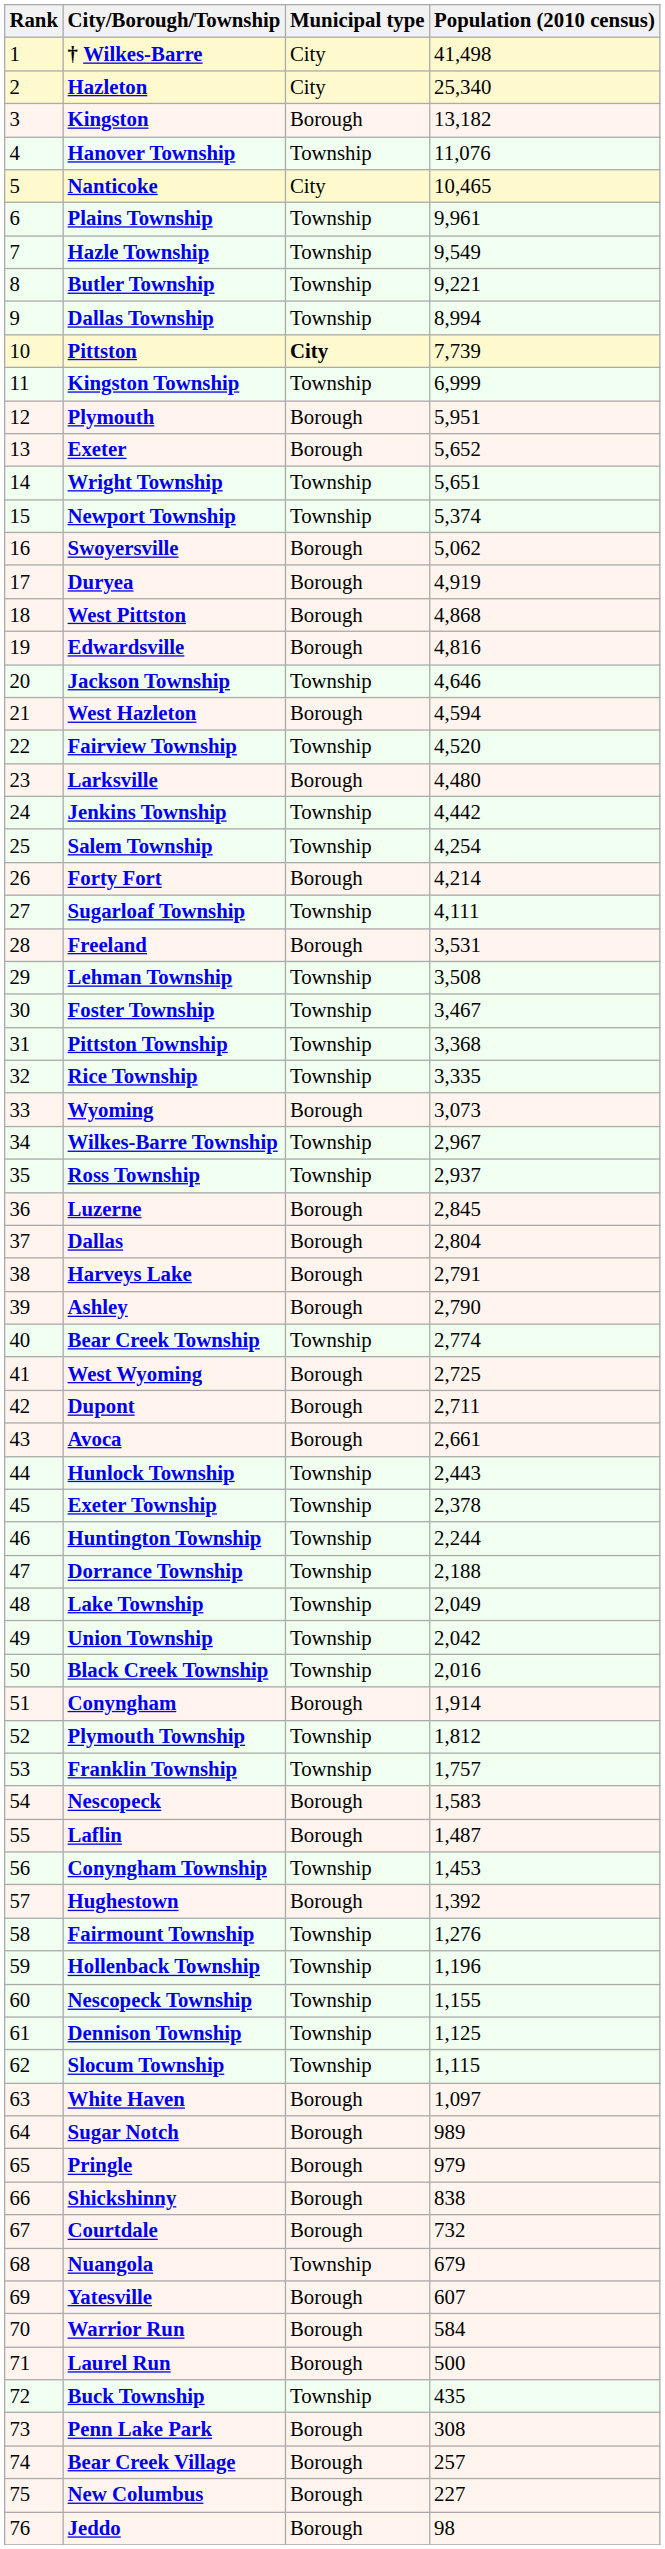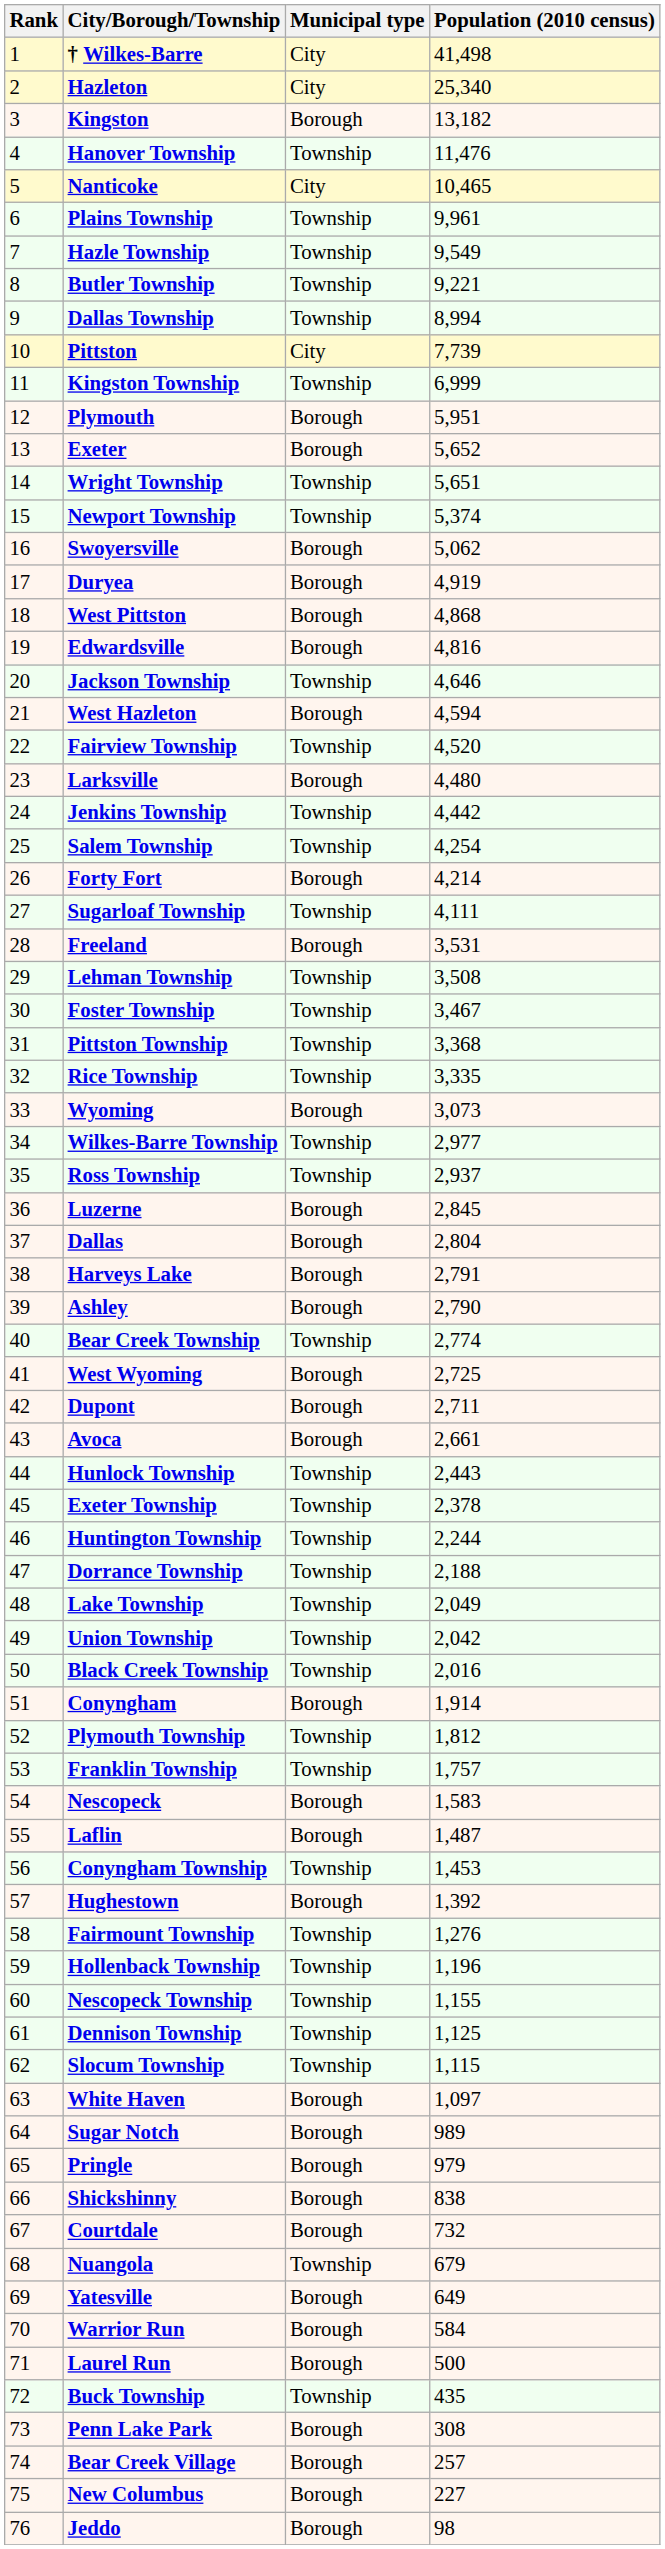 <table class="wikitable sortable">
 <tr>
 <th>Rank</th>
 <th>City/Borough/Township</th>
 <th>Municipal type</th>
 <th>Population (2010 census)</th>
 </tr>
 <tr style="background:#fffacd;">
 <td>1</td>
 <td><strong>†</strong> <strong><a href='#'>Wilkes-Barre</a></strong></td>
 <td>City</td>
 <td>41,498</td>
 </tr>
 <tr style="background:#fffacd;">
 <td>2</td>
 <td><strong><a href='#'>Hazleton</a></strong></td>
 <td>City</td>
 <td>25,340</td>
 </tr>
 <tr style="background:seaShell;">
 <td>3</td>
 <td><strong><a href='#'>Kingston</a></strong></td>
 <td>Borough</td>
 <td>13,182</td>
 </tr>
 <tr style="background:honeyDew;">
 <td>4</td>
 <td><strong><a href='#'>Hanover Township</a></strong></td>
 <td>Township</td>
-<td>11,076</td>
+<td>11,476</td>
 </tr>
 <tr style="background:#fffacd;">
 <td>5</td>
 <td><strong><a href='#'>Nanticoke</a></strong></td>
 <td>City</td>
 <td>10,465</td>
 </tr>
 <tr style="background:honeyDew;">
 <td>6</td>
 <td><strong><a href='#'>Plains Township</a></strong></td>
 <td>Township</td>
 <td>9,961</td>
 </tr>
 <tr style="background:honeyDew;">
 <td>7</td>
 <td><strong><a href='#'>Hazle Township</a></strong></td>
 <td>Township</td>
 <td>9,549</td>
 </tr>
 <tr style="background:honeyDew;">
 <td>8</td>
 <td><strong><a href='#'>Butler Township</a></strong></td>
 <td>Township</td>
 <td>9,221</td>
 </tr>
 <tr style="background:honeyDew;">
 <td>9</td>
 <td><strong><a href='#'>Dallas Township</a></strong></td>
 <td>Township</td>
 <td>8,994</td>
 </tr>
 <tr style="background:#fffacd;">
 <td>10</td>
 <td><strong><a href='#'>Pittston</a></strong></td>
-<td><strong>City</strong></td>
+<td>City</td>
 <td>7,739</td>
 </tr>
 <tr style="background:honeyDew;">
 <td>11</td>
 <td><strong><a href='#'>Kingston Township</a></strong></td>
 <td>Township</td>
 <td>6,999</td>
 </tr>
 <tr style="background:seaShell;">
 <td>12</td>
 <td><strong><a href='#'>Plymouth</a></strong></td>
 <td>Borough</td>
 <td>5,951</td>
 </tr>
 <tr style="background:seaShell;">
 <td>13</td>
 <td><strong><a href='#'>Exeter</a></strong></td>
 <td>Borough</td>
 <td>5,652</td>
 </tr>
 <tr style="background:honeyDew;">
 <td>14</td>
 <td><strong><a href='#'>Wright Township</a></strong></td>
 <td>Township</td>
 <td>5,651</td>
 </tr>
 <tr style="background:honeyDew;">
 <td>15</td>
 <td><strong><a href='#'>Newport Township</a></strong></td>
 <td>Township</td>
 <td>5,374</td>
 </tr>
 <tr style="background:seaShell;">
 <td>16</td>
 <td><strong><a href='#'>Swoyersville</a></strong></td>
 <td>Borough</td>
 <td>5,062</td>
 </tr>
 <tr style="background:seaShell;">
 <td>17</td>
 <td><strong><a href='#'>Duryea</a></strong></td>
 <td>Borough</td>
 <td>4,919</td>
 </tr>
 <tr style="background:seaShell;">
 <td>18</td>
 <td><strong><a href='#'>West Pittston</a></strong></td>
 <td>Borough</td>
 <td>4,868</td>
 </tr>
 <tr style="background:seaShell;">
 <td>19</td>
 <td><strong><a href='#'>Edwardsville</a></strong></td>
 <td>Borough</td>
 <td>4,816</td>
 </tr>
 <tr style="background:honeyDew;">
 <td>20</td>
 <td><strong><a href='#'>Jackson Township</a></strong></td>
 <td>Township</td>
 <td>4,646</td>
 </tr>
 <tr style="background:seaShell;">
 <td>21</td>
 <td><strong><a href='#'>West Hazleton</a></strong></td>
 <td>Borough</td>
 <td>4,594</td>
 </tr>
 <tr style="background:honeyDew;">
 <td>22</td>
 <td><strong><a href='#'>Fairview Township</a></strong></td>
 <td>Township</td>
 <td>4,520</td>
 </tr>
 <tr style="background:seaShell;">
 <td>23</td>
 <td><strong><a href='#'>Larksville</a></strong></td>
 <td>Borough</td>
 <td>4,480</td>
 </tr>
 <tr style="background:honeyDew;">
 <td>24</td>
 <td><strong><a href='#'>Jenkins Township</a></strong></td>
 <td>Township</td>
 <td>4,442</td>
 </tr>
 <tr style="background:honeyDew;">
 <td>25</td>
 <td><strong><a href='#'>Salem Township</a></strong></td>
 <td>Township</td>
 <td>4,254</td>
 </tr>
 <tr style="background:seaShell;">
 <td>26</td>
 <td><strong><a href='#'>Forty Fort</a></strong></td>
 <td>Borough</td>
 <td>4,214</td>
 </tr>
 <tr style="background:honeyDew;">
 <td>27</td>
 <td><strong><a href='#'>Sugarloaf Township</a></strong></td>
 <td>Township</td>
 <td>4,111</td>
 </tr>
 <tr style="background:seaShell;">
 <td>28</td>
 <td><strong><a href='#'>Freeland</a></strong></td>
 <td>Borough</td>
 <td>3,531</td>
 </tr>
 <tr style="background:honeyDew;">
 <td>29</td>
 <td><strong><a href='#'>Lehman Township</a></strong></td>
 <td>Township</td>
 <td>3,508</td>
 </tr>
 <tr style="background:honeyDew;">
 <td>30</td>
 <td><strong><a href='#'>Foster Township</a></strong></td>
 <td>Township</td>
 <td>3,467</td>
 </tr>
 <tr style="background:honeyDew;">
 <td>31</td>
 <td><strong><a href='#'>Pittston Township</a></strong></td>
 <td>Township</td>
 <td>3,368</td>
 </tr>
 <tr style="background:honeyDew;">
 <td>32</td>
 <td><strong><a href='#'>Rice Township</a></strong></td>
 <td>Township</td>
 <td>3,335</td>
 </tr>
 <tr style="background:seaShell;">
 <td>33</td>
 <td><strong><a href='#'>Wyoming</a></strong></td>
 <td>Borough</td>
 <td>3,073</td>
 </tr>
 <tr style="background:honeyDew;">
 <td>34</td>
 <td><strong><a href='#'>Wilkes-Barre Township</a></strong></td>
 <td>Township</td>
-<td>2,967</td>
+<td>2,977</td>
 </tr>
 <tr style="background:honeyDew;">
 <td>35</td>
 <td><strong><a href='#'>Ross Township</a></strong></td>
 <td>Township</td>
 <td>2,937</td>
 </tr>
 <tr style="background:seaShell;">
 <td>36</td>
 <td><strong><a href='#'>Luzerne</a></strong></td>
 <td>Borough</td>
 <td>2,845</td>
 </tr>
 <tr style="background:seaShell;">
 <td>37</td>
 <td><strong><a href='#'>Dallas</a></strong></td>
 <td>Borough</td>
 <td>2,804</td>
 </tr>
 <tr style="background:seaShell;">
 <td>38</td>
 <td><strong><a href='#'>Harveys Lake</a></strong></td>
 <td>Borough</td>
 <td>2,791</td>
 </tr>
 <tr style="background:seaShell;">
 <td>39</td>
 <td><strong><a href='#'>Ashley</a></strong></td>
 <td>Borough</td>
 <td>2,790</td>
 </tr>
 <tr style="background:honeyDew;">
 <td>40</td>
 <td><strong><a href='#'>Bear Creek Township</a></strong></td>
 <td>Township</td>
 <td>2,774</td>
 </tr>
 <tr style="background:seaShell;">
 <td>41</td>
 <td><strong><a href='#'>West Wyoming</a></strong></td>
 <td>Borough</td>
 <td>2,725</td>
 </tr>
 <tr style="background:seaShell;">
 <td>42</td>
 <td><strong><a href='#'>Dupont</a></strong></td>
 <td>Borough</td>
 <td>2,711</td>
 </tr>
 <tr style="background:seaShell;">
 <td>43</td>
 <td><strong><a href='#'>Avoca</a></strong></td>
 <td>Borough</td>
 <td>2,661</td>
 </tr>
 <tr style="background:honeyDew;">
 <td>44</td>
 <td><strong><a href='#'>Hunlock Township</a></strong></td>
 <td>Township</td>
 <td>2,443</td>
 </tr>
 <tr style="background:honeyDew;">
 <td>45</td>
 <td><strong><a href='#'>Exeter Township</a></strong></td>
 <td>Township</td>
 <td>2,378</td>
 </tr>
 <tr style="background:honeyDew;">
 <td>46</td>
 <td><strong><a href='#'>Huntington Township</a></strong></td>
 <td>Township</td>
 <td>2,244</td>
 </tr>
 <tr style="background:honeyDew;">
 <td>47</td>
 <td><strong><a href='#'>Dorrance Township</a></strong></td>
 <td>Township</td>
 <td>2,188</td>
 </tr>
 <tr style="background:honeyDew;">
 <td>48</td>
 <td><strong><a href='#'>Lake Township</a></strong></td>
 <td>Township</td>
 <td>2,049</td>
 </tr>
 <tr style="background:honeyDew;">
 <td>49</td>
 <td><strong><a href='#'>Union Township</a></strong></td>
 <td>Township</td>
 <td>2,042</td>
 </tr>
 <tr style="background:honeyDew;">
 <td>50</td>
 <td><strong><a href='#'>Black Creek Township</a></strong></td>
 <td>Township</td>
 <td>2,016</td>
 </tr>
 <tr style="background:seaShell;">
 <td>51</td>
 <td><strong><a href='#'>Conyngham</a></strong></td>
 <td>Borough</td>
 <td>1,914</td>
 </tr>
 <tr style="background:honeyDew;">
 <td>52</td>
 <td><strong><a href='#'>Plymouth Township</a></strong></td>
 <td>Township</td>
 <td>1,812</td>
 </tr>
 <tr style="background:honeyDew;">
 <td>53</td>
 <td><strong><a href='#'>Franklin Township</a></strong></td>
 <td>Township</td>
 <td>1,757</td>
 </tr>
 <tr style="background:seaShell;">
 <td>54</td>
 <td><strong><a href='#'>Nescopeck</a></strong></td>
 <td>Borough</td>
 <td>1,583</td>
 </tr>
 <tr style="background:seaShell;">
 <td>55</td>
 <td><strong><a href='#'>Laflin</a></strong></td>
 <td>Borough</td>
 <td>1,487</td>
 </tr>
 <tr style="background:honeyDew;">
 <td>56</td>
 <td><strong><a href='#'>Conyngham Township</a></strong></td>
 <td>Township</td>
 <td>1,453</td>
 </tr>
 <tr style="background:seaShell;">
 <td>57</td>
 <td><strong><a href='#'>Hughestown</a></strong></td>
 <td>Borough</td>
 <td>1,392</td>
 </tr>
 <tr style="background:honeyDew;">
 <td>58</td>
 <td><strong><a href='#'>Fairmount Township</a></strong></td>
 <td>Township</td>
 <td>1,276</td>
 </tr>
 <tr style="background:honeyDew;">
 <td>59</td>
 <td><strong><a href='#'>Hollenback Township</a></strong></td>
 <td>Township</td>
 <td>1,196</td>
 </tr>
 <tr style="background:honeyDew;">
 <td>60</td>
 <td><strong><a href='#'>Nescopeck Township</a></strong></td>
 <td>Township</td>
 <td>1,155</td>
 </tr>
 <tr style="background:honeyDew;">
 <td>61</td>
 <td><strong><a href='#'>Dennison Township</a></strong></td>
 <td>Township</td>
 <td>1,125</td>
 </tr>
 <tr style="background:honeyDew;">
 <td>62</td>
 <td><strong><a href='#'>Slocum Township</a></strong></td>
 <td>Township</td>
 <td>1,115</td>
 </tr>
 <tr style="background:seaShell;">
 <td>63</td>
 <td><strong><a href='#'>White Haven</a></strong></td>
 <td>Borough</td>
 <td>1,097</td>
 </tr>
 <tr style="background:seaShell;">
 <td>64</td>
 <td><strong><a href='#'>Sugar Notch</a></strong></td>
 <td>Borough</td>
 <td>989</td>
 </tr>
 <tr style="background:seaShell;">
 <td>65</td>
 <td><strong><a href='#'>Pringle</a></strong></td>
 <td>Borough</td>
 <td>979</td>
 </tr>
 <tr style="background:seaShell;">
 <td>66</td>
 <td><strong><a href='#'>Shickshinny</a></strong></td>
 <td>Borough</td>
 <td>838</td>
 </tr>
 <tr style="background:seaShell;">
 <td>67</td>
 <td><strong><a href='#'>Courtdale</a></strong></td>
 <td>Borough</td>
 <td>732</td>
 </tr>
 <tr style="background:seaShell;">
 <td>68</td>
 <td><strong><a href='#'>Nuangola</a></strong></td>
 <td>Township</td>
 <td>679</td>
 </tr>
 <tr style="background:seaShell;">
 <td>69</td>
 <td><strong><a href='#'>Yatesville</a></strong></td>
 <td>Borough</td>
-<td>607</td>
+<td>649</td>
 </tr>
 <tr style="background:seaShell;">
 <td>70</td>
 <td><strong><a href='#'>Warrior Run</a></strong></td>
 <td>Borough</td>
 <td>584</td>
 </tr>
 <tr style="background:seaShell;">
 <td>71</td>
 <td><strong><a href='#'>Laurel Run</a></strong></td>
 <td>Borough</td>
 <td>500</td>
 </tr>
 <tr style="background:honeyDew;">
 <td>72</td>
 <td><strong><a href='#'>Buck Township</a></strong></td>
 <td>Township</td>
 <td>435</td>
 </tr>
 <tr style="background:seaShell;">
 <td>73</td>
 <td><strong><a href='#'>Penn Lake Park</a></strong></td>
 <td>Borough</td>
 <td>308</td>
 </tr>
 <tr style="background:seaShell;">
 <td>74</td>
 <td><strong><a href='#'>Bear Creek Village</a></strong></td>
 <td>Borough</td>
 <td>257</td>
 </tr>
 <tr style="background:seaShell;">
 <td>75</td>
 <td><strong><a href='#'>New Columbus</a></strong></td>
 <td>Borough</td>
 <td>227</td>
 </tr>
 <tr style="background:seaShell;">
 <td>76</td>
 <td><strong><a href='#'>Jeddo</a></strong></td>
 <td>Borough</td>
 <td>98</td>
 </tr>
 </table>
